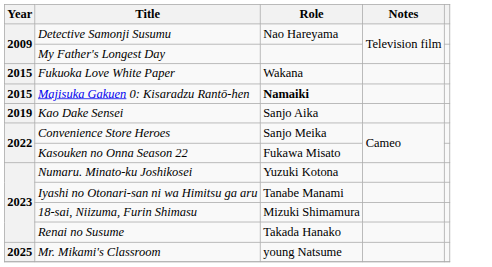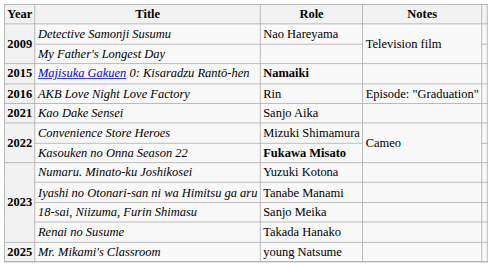 <table class="wikitable plainrowheaders">
 <tr>
 <th scope="col">Year</th>
 <th scope="col">Title</th>
 <th scope="col">Role</th>
 <th scope="col" class="unsortable">Notes</th>
 <th scope="col" class="unsortable"></th>
 </tr>
 <tr>
 <th scope="row" rowspan="2">2009</th>
 <td><em>Detective Samonji Susumu</em></td>
 <td>Nao Hareyama</td>
 <td rowspan="2">Television film</td>
 <td></td>
 </tr>
 <tr>
 <td><em>My Father's Longest Day</em></td>
 <td></td>
 <td></td>
 </tr>
 <tr>
 <th scope="row">2015</th>
-<td><em>Fukuoka Love White Paper</em></td>
-<td>Wakana</td>
-<td></td>
-<td></td>
-</tr>
-<tr>
-<th scope="row">2015</th>
 <td><em><a href='#'>Majisuka Gakuen</a> 0: Kisaradzu Rantō-hen</em></td>
 <td><strong>Namaiki</strong></td>
 <td></td>
 <td></td>
 </tr>
 <tr>
-<th scope="row">2019</th>
+<th scope="row">2016</th>
+<td><em>AKB Love Night Love Factory</em></td>
+<td>Rin</td>
+<td>Episode: "Graduation"</td>
+<td></td>
+</tr>
+<tr>
+<th scope="row">2021</th>
 <td><em>Kao Dake Sensei</em></td>
 <td>Sanjo Aika</td>
 <td></td>
 <td></td>
 </tr>
 <tr>
 <th scope="row" rowspan="2">2022</th>
 <td><em>Convenience Store Heroes</em></td>
-<td>Sanjo Meika</td>
+<td>Mizuki Shimamura</td>
 <td rowspan="2">Cameo</td>
 <td></td>
 </tr>
 <tr>
 <td><em>Kasouken no Onna Season 22</em></td>
-<td>Fukawa Misato</td>
+<td><strong>Fukawa Misato</strong></td>
 <td></td>
 </tr>
 <tr>
 <th scope="row" rowspan="4">2023</th>
 <td><em>Numaru. Minato-ku Joshikosei</em></td>
 <td>Yuzuki Kotona</td>
 <td></td>
 <td></td>
 </tr>
 <tr>
 <td><em>Iyashi no Otonari-san ni wa Himitsu ga aru</em></td>
 <td>Tanabe Manami</td>
 <td></td>
 <td></td>
 </tr>
 <tr>
 <td><em>18-sai, Niizuma, Furin Shimasu</em></td>
-<td>Mizuki Shimamura</td>
+<td>Sanjo Meika</td>
 <td></td>
 <td></td>
 </tr>
 <tr>
 <td><em>Renai no Susume</em></td>
 <td>Takada Hanako</td>
 <td></td>
 <td></td>
 </tr>
 <tr>
 <th scope="row">2025</th>
 <td><em>Mr. Mikami's Classroom</em></td>
 <td>young Natsume</td>
 <td></td>
 <td></td>
 </tr>
 <tr>
 </tr>
 </table>
